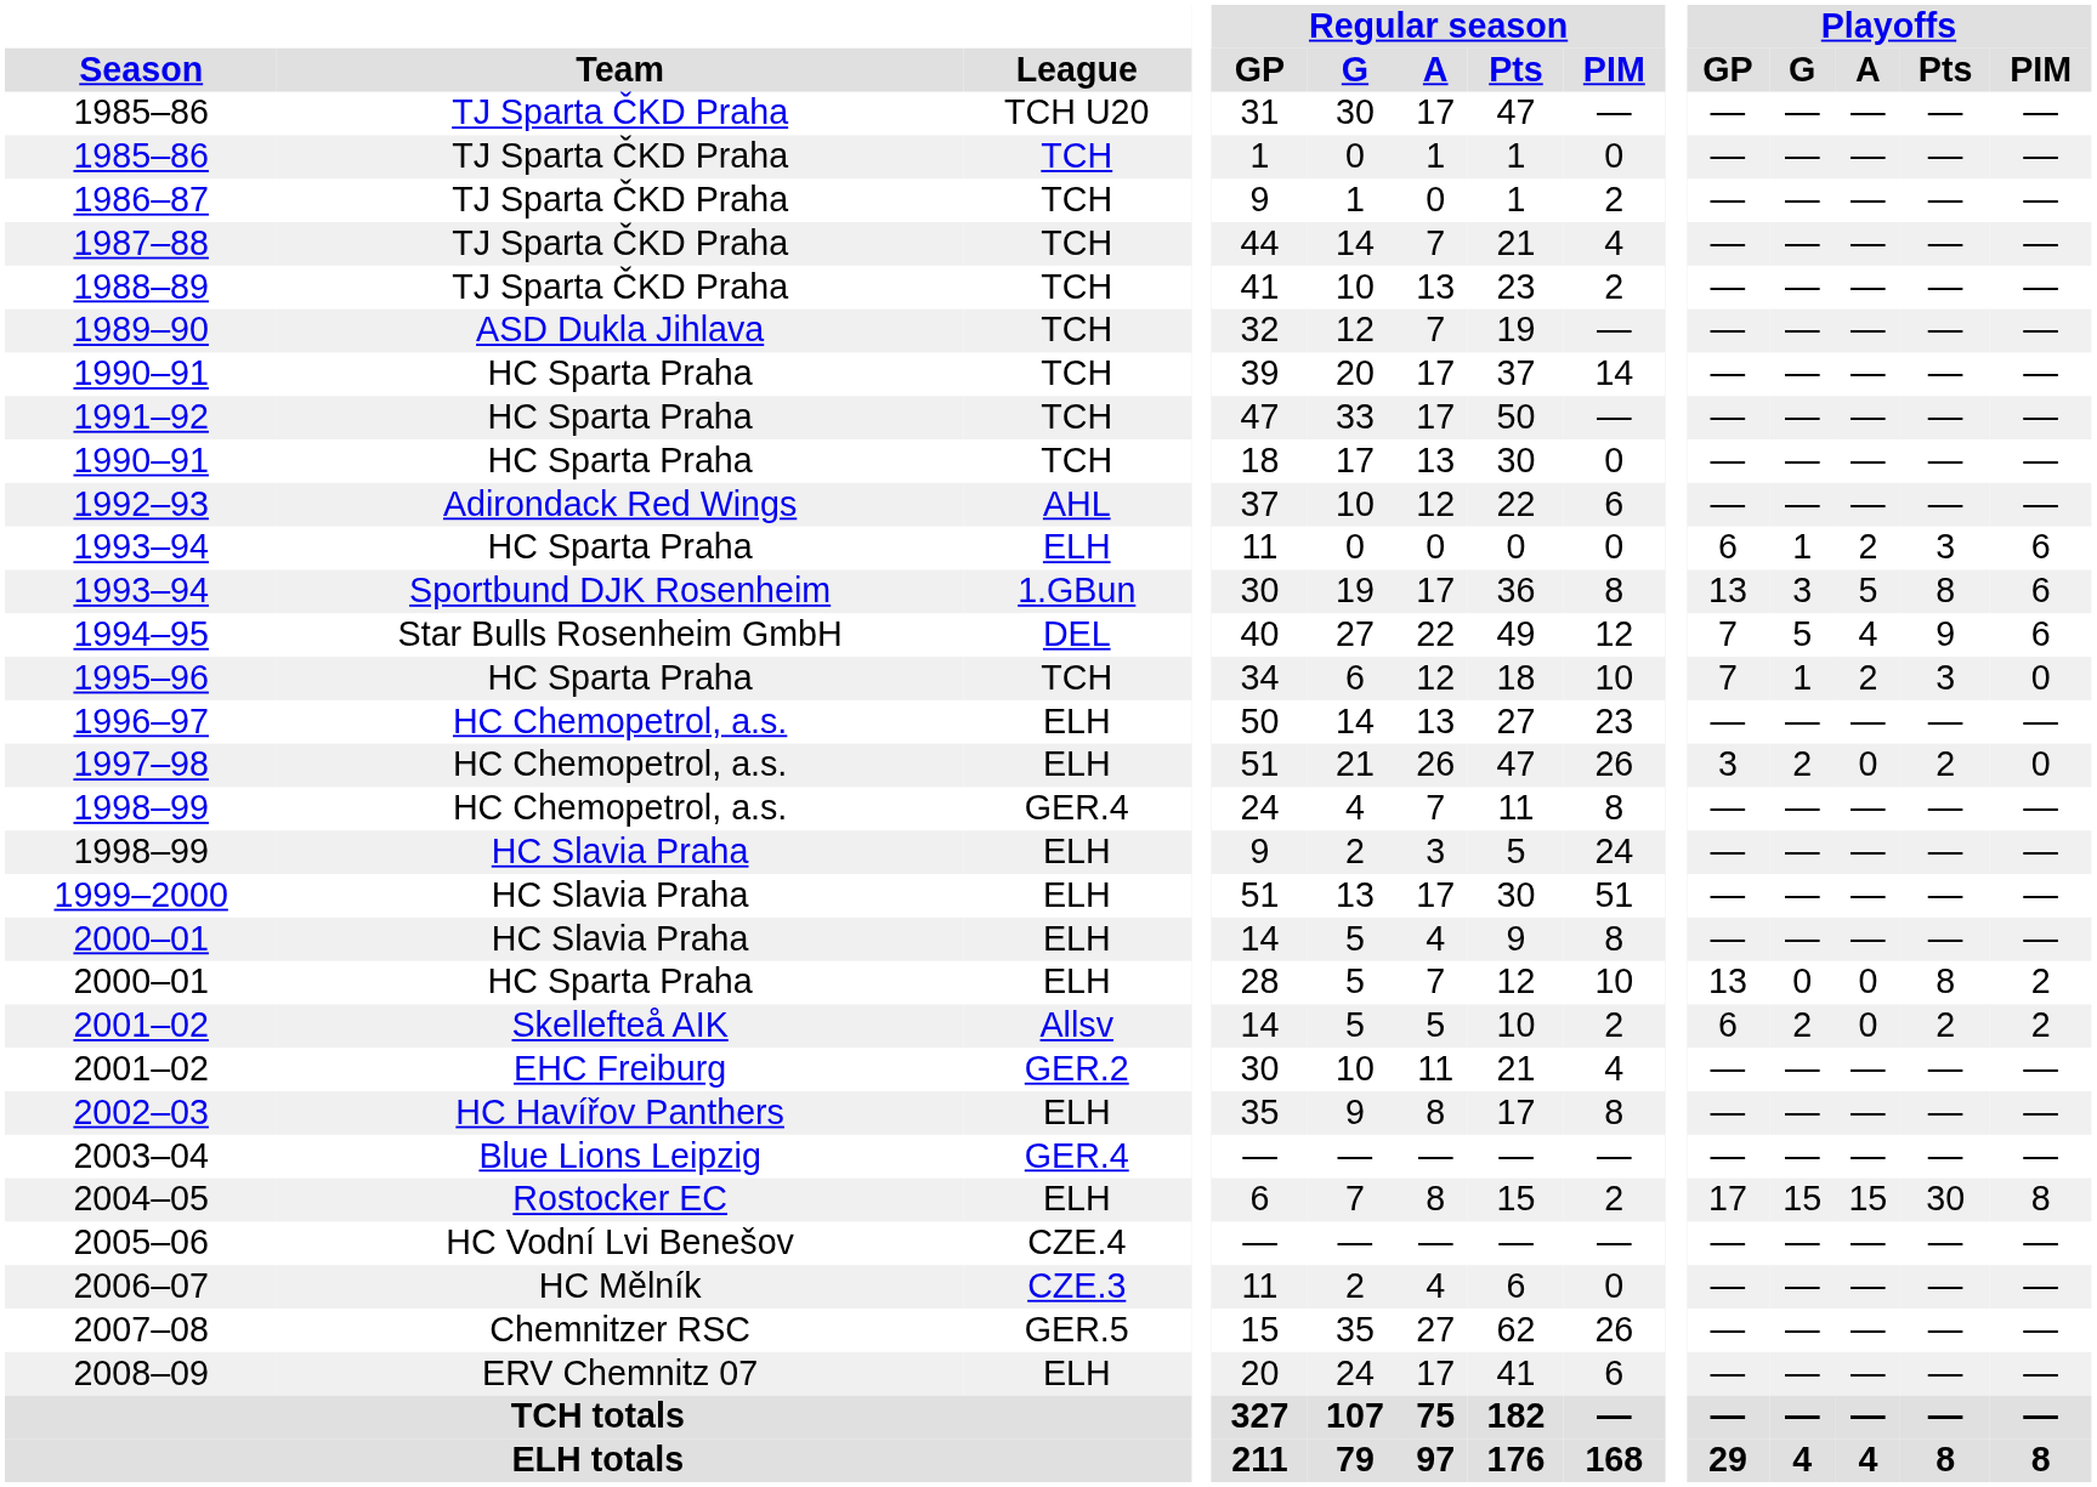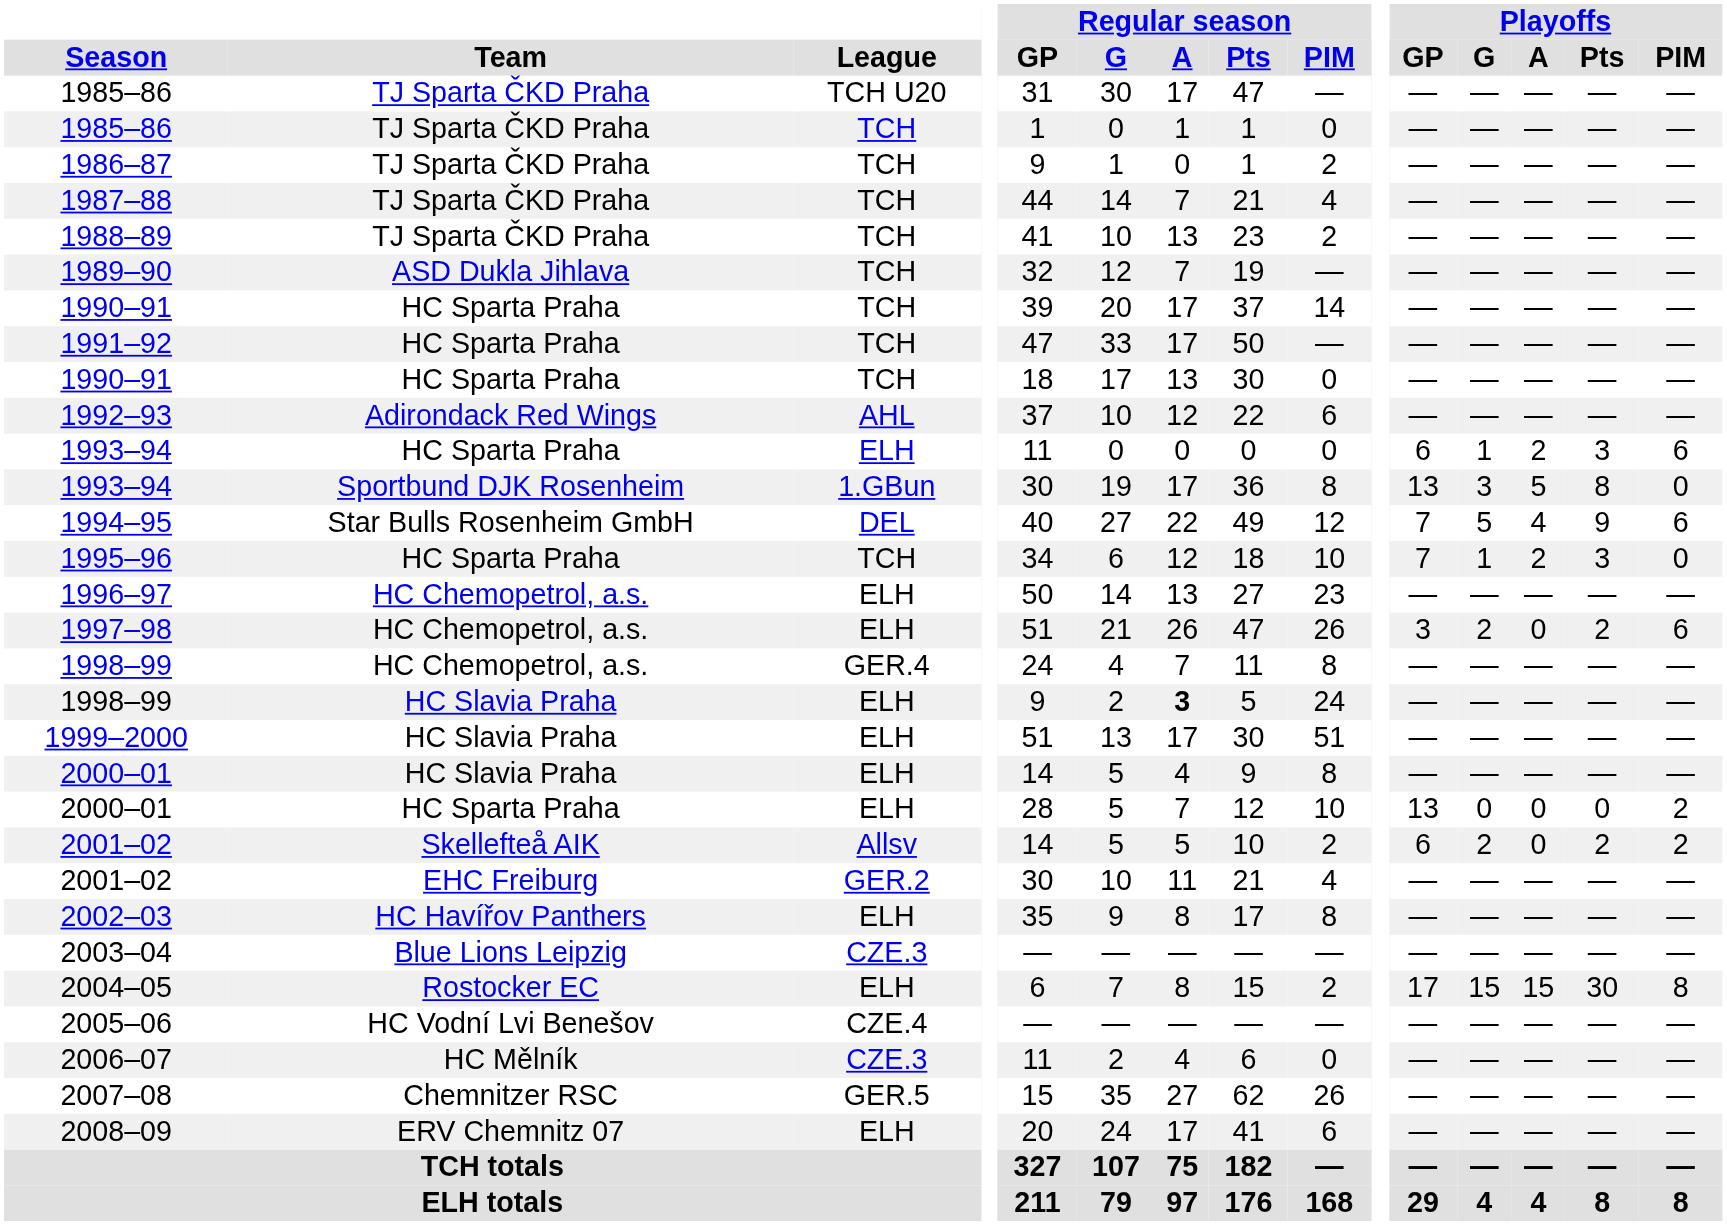 <table border="0" cellpadding="1" cellspacing="0" style="text-align:center; width:60em">
 <tr bgcolor="#e0e0e0">
 <th colspan="3" bgcolor="#ffffff"> </th>
 <th rowspan="99" bgcolor="#ffffff"> </th>
 <th colspan="5"><a href='#'>Regular season</a></th>
 <th rowspan="99" bgcolor="#ffffff"> </th>
 <th colspan="5"><a href='#'>Playoffs</a></th>
 </tr>
 <tr bgcolor="#e0e0e0">
 <th><a href='#'>Season</a></th>
 <th>Team</th>
 <th>League</th>
 <th>GP</th>
 <th><a href='#'>G</a></th>
 <th><a href='#'>A</a></th>
 <th><a href='#'>Pts</a></th>
 <th><a href='#'>PIM</a></th>
 <th>GP</th>
 <th>G</th>
 <th>A</th>
 <th>Pts</th>
 <th>PIM</th>
 </tr>
 <tr>
 <td>1985–86</td>
 <td><a href='#'>TJ Sparta ČKD Praha</a></td>
 <td>TCH U20</td>
 <td>31</td>
 <td>30</td>
 <td>17</td>
 <td>47</td>
 <td>—</td>
 <td>—</td>
 <td>—</td>
 <td>—</td>
 <td>—</td>
 <td>—</td>
 </tr>
 <tr bgcolor="#f0f0f0">
 <td><a href='#'>1985–86</a></td>
 <td>TJ Sparta ČKD Praha</td>
 <td><a href='#'>TCH</a></td>
 <td>1</td>
 <td>0</td>
 <td>1</td>
 <td>1</td>
 <td>0</td>
 <td>—</td>
 <td>—</td>
 <td>—</td>
 <td>—</td>
 <td>—</td>
 </tr>
 <tr>
 <td><a href='#'>1986–87</a></td>
 <td>TJ Sparta ČKD Praha</td>
 <td>TCH</td>
 <td>9</td>
 <td>1</td>
 <td>0</td>
 <td>1</td>
 <td>2</td>
 <td>—</td>
 <td>—</td>
 <td>—</td>
 <td>—</td>
 <td>—</td>
 </tr>
 <tr bgcolor="#f0f0f0">
 <td><a href='#'>1987–88</a></td>
 <td>TJ Sparta ČKD Praha</td>
 <td>TCH</td>
 <td>44</td>
 <td>14</td>
 <td>7</td>
 <td>21</td>
 <td>4</td>
 <td>—</td>
 <td>—</td>
 <td>—</td>
 <td>—</td>
 <td>—</td>
 </tr>
 <tr>
 <td><a href='#'>1988–89</a></td>
 <td>TJ Sparta ČKD Praha</td>
 <td>TCH</td>
 <td>41</td>
 <td>10</td>
 <td>13</td>
 <td>23</td>
 <td>2</td>
 <td>—</td>
 <td>—</td>
 <td>—</td>
 <td>—</td>
 <td>—</td>
 </tr>
 <tr bgcolor="#f0f0f0">
 <td><a href='#'>1989–90</a></td>
 <td><a href='#'>ASD Dukla Jihlava</a></td>
 <td>TCH</td>
 <td>32</td>
 <td>12</td>
 <td>7</td>
 <td>19</td>
 <td>—</td>
 <td>—</td>
 <td>—</td>
 <td>—</td>
 <td>—</td>
 <td>—</td>
 </tr>
 <tr>
 <td><a href='#'>1990–91</a></td>
 <td>HC Sparta Praha</td>
 <td>TCH</td>
 <td>39</td>
 <td>20</td>
 <td>17</td>
 <td>37</td>
 <td>14</td>
 <td>—</td>
 <td>—</td>
 <td>—</td>
 <td>—</td>
 <td>—</td>
 </tr>
 <tr bgcolor="#f0f0f0">
 <td><a href='#'>1991–92</a></td>
 <td>HC Sparta Praha</td>
 <td>TCH</td>
 <td>47</td>
 <td>33</td>
 <td>17</td>
 <td>50</td>
 <td>—</td>
 <td>—</td>
 <td>—</td>
 <td>—</td>
 <td>—</td>
 <td>—</td>
 </tr>
 <tr>
 <td><a href='#'>1990–91</a></td>
 <td>HC Sparta Praha</td>
 <td>TCH</td>
 <td>18</td>
 <td>17</td>
 <td>13</td>
 <td>30</td>
 <td>0</td>
 <td>—</td>
 <td>—</td>
 <td>—</td>
 <td>—</td>
 <td>—</td>
 </tr>
 <tr bgcolor="#f0f0f0">
 <td><a href='#'>1992–93</a></td>
 <td><a href='#'>Adirondack Red Wings</a></td>
 <td><a href='#'>AHL</a></td>
 <td>37</td>
 <td>10</td>
 <td>12</td>
 <td>22</td>
 <td>6</td>
 <td>—</td>
 <td>—</td>
 <td>—</td>
 <td>—</td>
 <td>—</td>
 </tr>
 <tr>
 <td><a href='#'>1993–94</a></td>
 <td>HC Sparta Praha</td>
 <td><a href='#'>ELH</a></td>
 <td>11</td>
 <td>0</td>
 <td>0</td>
 <td>0</td>
 <td>0</td>
 <td>6</td>
 <td>1</td>
 <td>2</td>
 <td>3</td>
 <td>6</td>
 </tr>
 <tr bgcolor="#f0f0f0">
 <td><a href='#'>1993–94</a></td>
 <td><a href='#'>Sportbund DJK Rosenheim</a></td>
 <td><a href='#'>1.GBun</a></td>
 <td>30</td>
 <td>19</td>
 <td>17</td>
 <td>36</td>
 <td>8</td>
 <td>13</td>
 <td>3</td>
 <td>5</td>
 <td>8</td>
-<td>6</td>
+<td>0</td>
 </tr>
 <tr>
 <td><a href='#'>1994–95</a></td>
 <td>Star Bulls Rosenheim GmbH</td>
 <td><a href='#'>DEL</a></td>
 <td>40</td>
 <td>27</td>
 <td>22</td>
 <td>49</td>
 <td>12</td>
 <td>7</td>
 <td>5</td>
 <td>4</td>
 <td>9</td>
 <td>6</td>
 </tr>
 <tr bgcolor="#f0f0f0">
 <td><a href='#'>1995–96</a></td>
 <td>HC Sparta Praha</td>
 <td>TCH</td>
 <td>34</td>
 <td>6</td>
 <td>12</td>
 <td>18</td>
 <td>10</td>
 <td>7</td>
 <td>1</td>
 <td>2</td>
 <td>3</td>
 <td>0</td>
 </tr>
 <tr>
 <td><a href='#'>1996–97</a></td>
 <td><a href='#'>HC Chemopetrol, a.s.</a></td>
 <td>ELH</td>
 <td>50</td>
 <td>14</td>
 <td>13</td>
 <td>27</td>
 <td>23</td>
 <td>—</td>
 <td>—</td>
 <td>—</td>
 <td>—</td>
 <td>—</td>
 </tr>
 <tr bgcolor="#f0f0f0">
 <td><a href='#'>1997–98</a></td>
 <td>HC Chemopetrol, a.s.</td>
 <td>ELH</td>
 <td>51</td>
 <td>21</td>
 <td>26</td>
 <td>47</td>
 <td>26</td>
 <td>3</td>
 <td>2</td>
 <td>0</td>
 <td>2</td>
-<td>0</td>
+<td>6</td>
 </tr>
 <tr>
 <td><a href='#'>1998–99</a></td>
 <td>HC Chemopetrol, a.s.</td>
 <td>GER.4</td>
 <td>24</td>
 <td>4</td>
 <td>7</td>
 <td>11</td>
 <td>8</td>
 <td>—</td>
 <td>—</td>
 <td>—</td>
 <td>—</td>
 <td>—</td>
 </tr>
 <tr bgcolor="#f0f0f0">
 <td>1998–99</td>
 <td><a href='#'>HC Slavia Praha</a></td>
 <td>ELH</td>
 <td>9</td>
 <td>2</td>
-<td>3</td>
+<td><strong>3</strong></td>
 <td>5</td>
 <td>24</td>
 <td>—</td>
 <td>—</td>
 <td>—</td>
 <td>—</td>
 <td>—</td>
 </tr>
 <tr>
 <td><a href='#'>1999–2000</a></td>
 <td>HC Slavia Praha</td>
 <td>ELH</td>
 <td>51</td>
 <td>13</td>
 <td>17</td>
 <td>30</td>
 <td>51</td>
 <td>—</td>
 <td>—</td>
 <td>—</td>
 <td>—</td>
 <td>—</td>
 </tr>
 <tr bgcolor="#f0f0f0">
 <td><a href='#'>2000–01</a></td>
 <td>HC Slavia Praha</td>
 <td>ELH</td>
 <td>14</td>
 <td>5</td>
 <td>4</td>
 <td>9</td>
 <td>8</td>
 <td>—</td>
 <td>—</td>
 <td>—</td>
 <td>—</td>
 <td>—</td>
 </tr>
 <tr>
 <td>2000–01</td>
 <td>HC Sparta Praha</td>
 <td>ELH</td>
 <td>28</td>
 <td>5</td>
 <td>7</td>
 <td>12</td>
 <td>10</td>
 <td>13</td>
 <td>0</td>
 <td>0</td>
-<td>8</td>
+<td>0</td>
 <td>2</td>
 </tr>
 <tr bgcolor="#f0f0f0">
 <td><a href='#'>2001–02</a></td>
 <td><a href='#'>Skellefteå AIK</a></td>
 <td><a href='#'>Allsv</a></td>
 <td>14</td>
 <td>5</td>
 <td>5</td>
 <td>10</td>
 <td>2</td>
 <td>6</td>
 <td>2</td>
 <td>0</td>
 <td>2</td>
 <td>2</td>
 </tr>
 <tr>
 <td>2001–02</td>
 <td><a href='#'>EHC Freiburg</a></td>
 <td><a href='#'>GER.2</a></td>
 <td>30</td>
 <td>10</td>
 <td>11</td>
 <td>21</td>
 <td>4</td>
 <td>—</td>
 <td>—</td>
 <td>—</td>
 <td>—</td>
 <td>—</td>
 </tr>
 <tr bgcolor="#f0f0f0">
 <td><a href='#'>2002–03</a></td>
 <td><a href='#'>HC Havířov Panthers</a></td>
 <td>ELH</td>
 <td>35</td>
 <td>9</td>
 <td>8</td>
 <td>17</td>
 <td>8</td>
 <td>—</td>
 <td>—</td>
 <td>—</td>
 <td>—</td>
 <td>—</td>
 </tr>
 <tr>
 <td>2003–04</td>
 <td><a href='#'>Blue Lions Leipzig</a></td>
-<td><a href='#'>GER.4</a></td>
+<td><a href='#'>CZE.3</a></td>
 <td>—</td>
 <td>—</td>
 <td>—</td>
 <td>—</td>
 <td>—</td>
 <td>—</td>
 <td>—</td>
 <td>—</td>
 <td>—</td>
 <td>—</td>
 </tr>
 <tr bgcolor="#f0f0f0">
 <td>2004–05</td>
 <td><a href='#'>Rostocker EC</a></td>
 <td>ELH</td>
 <td>6</td>
 <td>7</td>
 <td>8</td>
 <td>15</td>
 <td>2</td>
 <td>17</td>
 <td>15</td>
 <td>15</td>
 <td>30</td>
 <td>8</td>
 </tr>
 <tr>
 <td>2005–06</td>
 <td>HC Vodní Lvi Benešov</td>
 <td>CZE.4</td>
 <td>—</td>
 <td>—</td>
 <td>—</td>
 <td>—</td>
 <td>—</td>
 <td>—</td>
 <td>—</td>
 <td>—</td>
 <td>—</td>
 <td>—</td>
 </tr>
 <tr bgcolor="#f0f0f0">
 <td>2006–07</td>
 <td>HC Mělník</td>
 <td><a href='#'>CZE.3</a></td>
 <td>11</td>
 <td>2</td>
 <td>4</td>
 <td>6</td>
 <td>0</td>
 <td>—</td>
 <td>—</td>
 <td>—</td>
 <td>—</td>
 <td>—</td>
 </tr>
 <tr>
 <td>2007–08</td>
 <td>Chemnitzer RSC</td>
 <td>GER.5</td>
 <td>15</td>
 <td>35</td>
 <td>27</td>
 <td>62</td>
 <td>26</td>
 <td>—</td>
 <td>—</td>
 <td>—</td>
 <td>—</td>
 <td>—</td>
 </tr>
 <tr bgcolor="#f0f0f0">
 <td>2008–09</td>
 <td>ERV Chemnitz 07</td>
 <td>ELH</td>
 <td>20</td>
 <td>24</td>
 <td>17</td>
 <td>41</td>
 <td>6</td>
 <td>—</td>
 <td>—</td>
 <td>—</td>
 <td>—</td>
 <td>—</td>
 </tr>
 <tr bgcolor="#e0e0e0">
 <th colspan="3">TCH totals</th>
 <th>327</th>
 <th>107</th>
 <th>75</th>
 <th>182</th>
 <th>—</th>
 <th>—</th>
 <th>—</th>
 <th>—</th>
 <th>—</th>
 <th>—</th>
 </tr>
 <tr bgcolor="#e0e0e0">
 <th colspan="3">ELH totals</th>
 <th>211</th>
 <th>79</th>
 <th>97</th>
 <th>176</th>
 <th>168</th>
 <th>29</th>
 <th>4</th>
 <th>4</th>
 <th>8</th>
 <th>8</th>
 </tr>
 </table>
